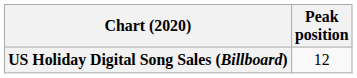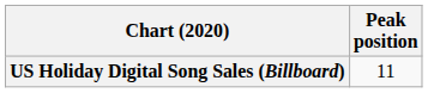 <table class="wikitable unsortable plainrowheaders" style="text-align:center">
 <tr>
 <th scope="col">Chart (2020)</th>
 <th scope="col">Peak<br>position</th>
 </tr>
 <tr>
 <th scope="row">US Holiday Digital Song Sales (<em>Billboard</em>)</th>
-<td>12</td>
+<td>11</td>
 </tr>
 </table>
